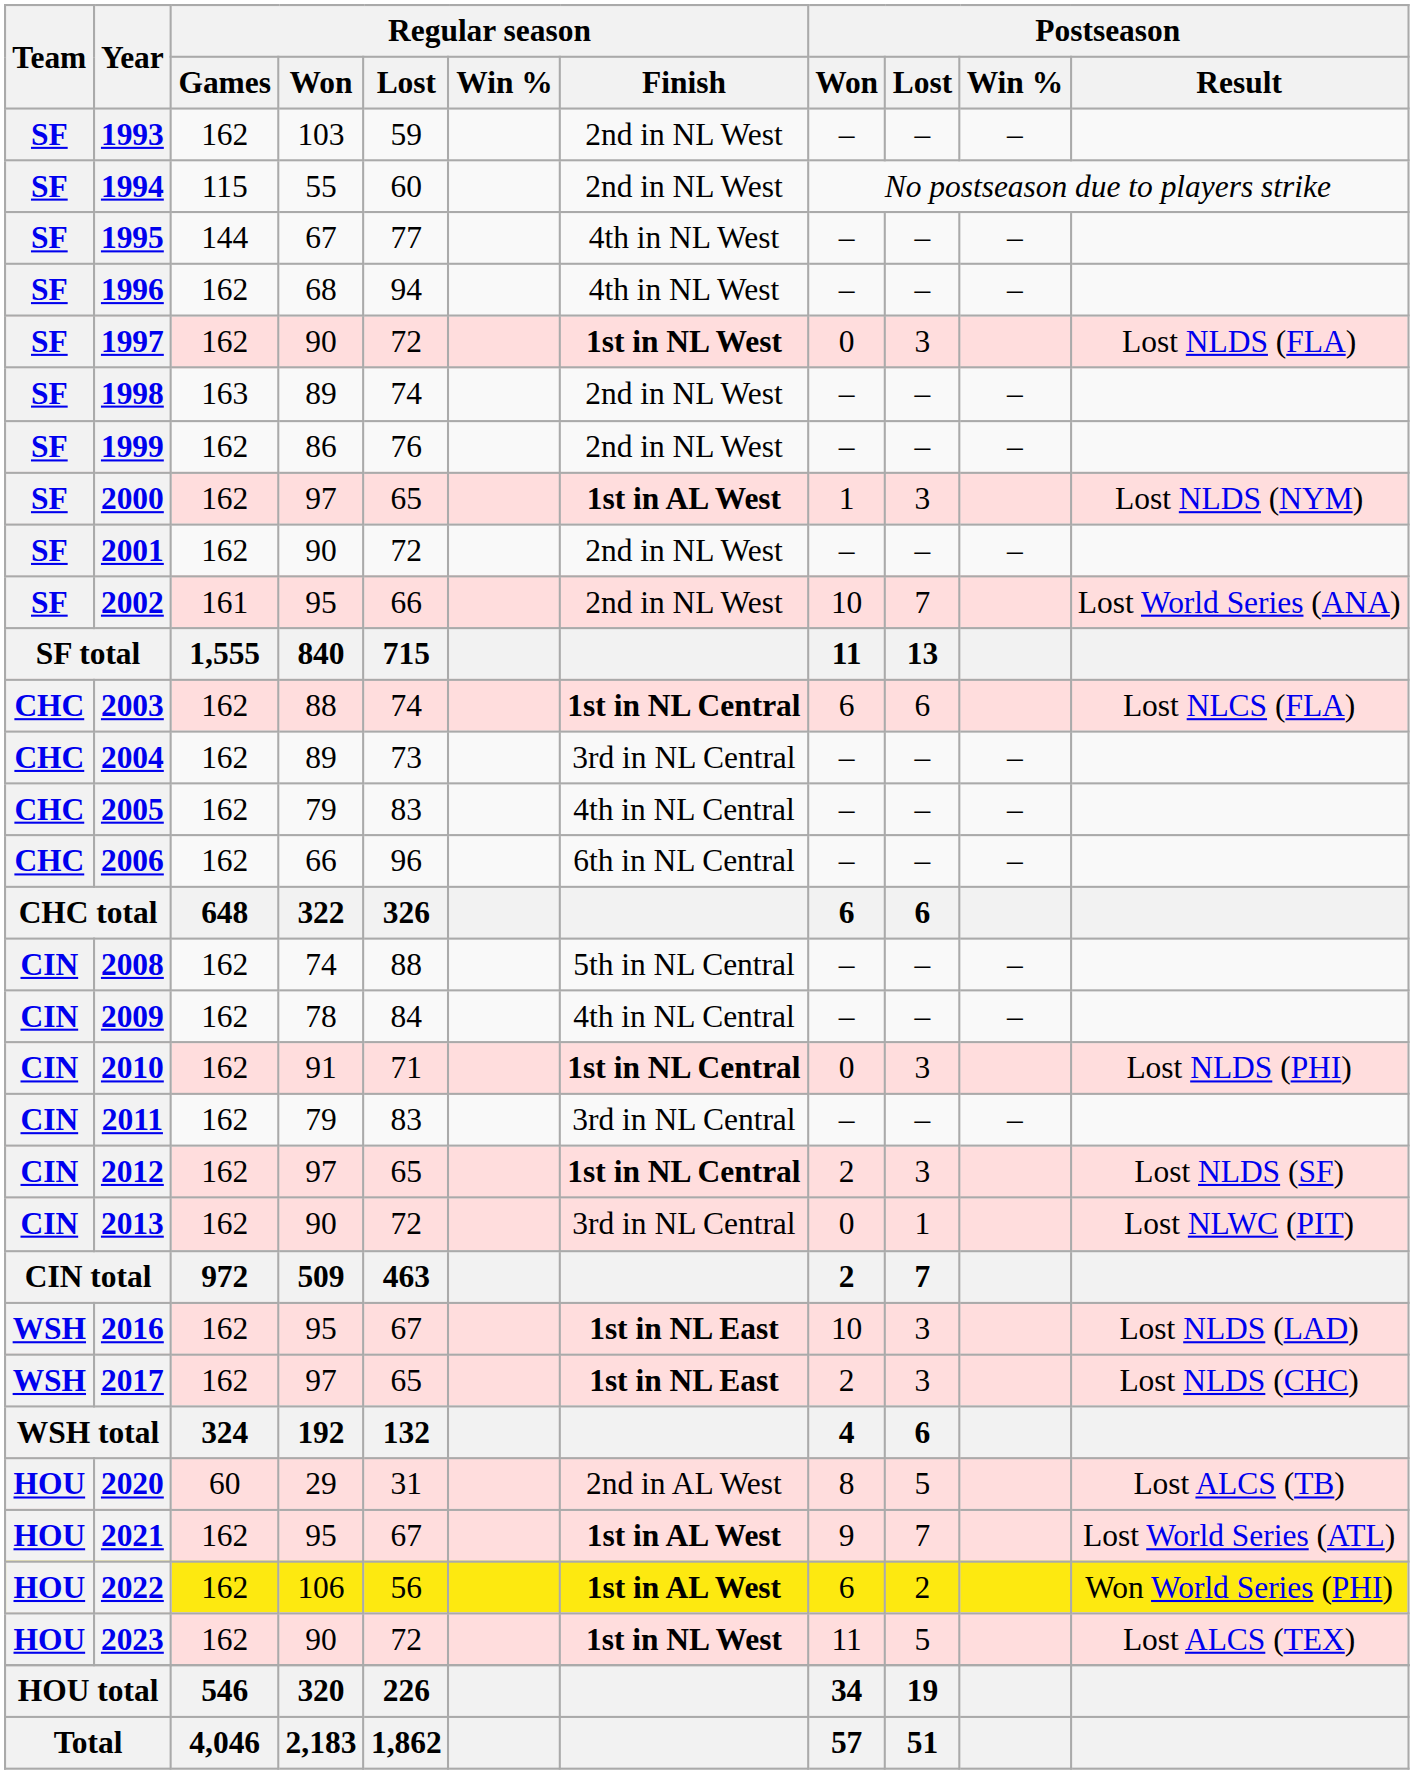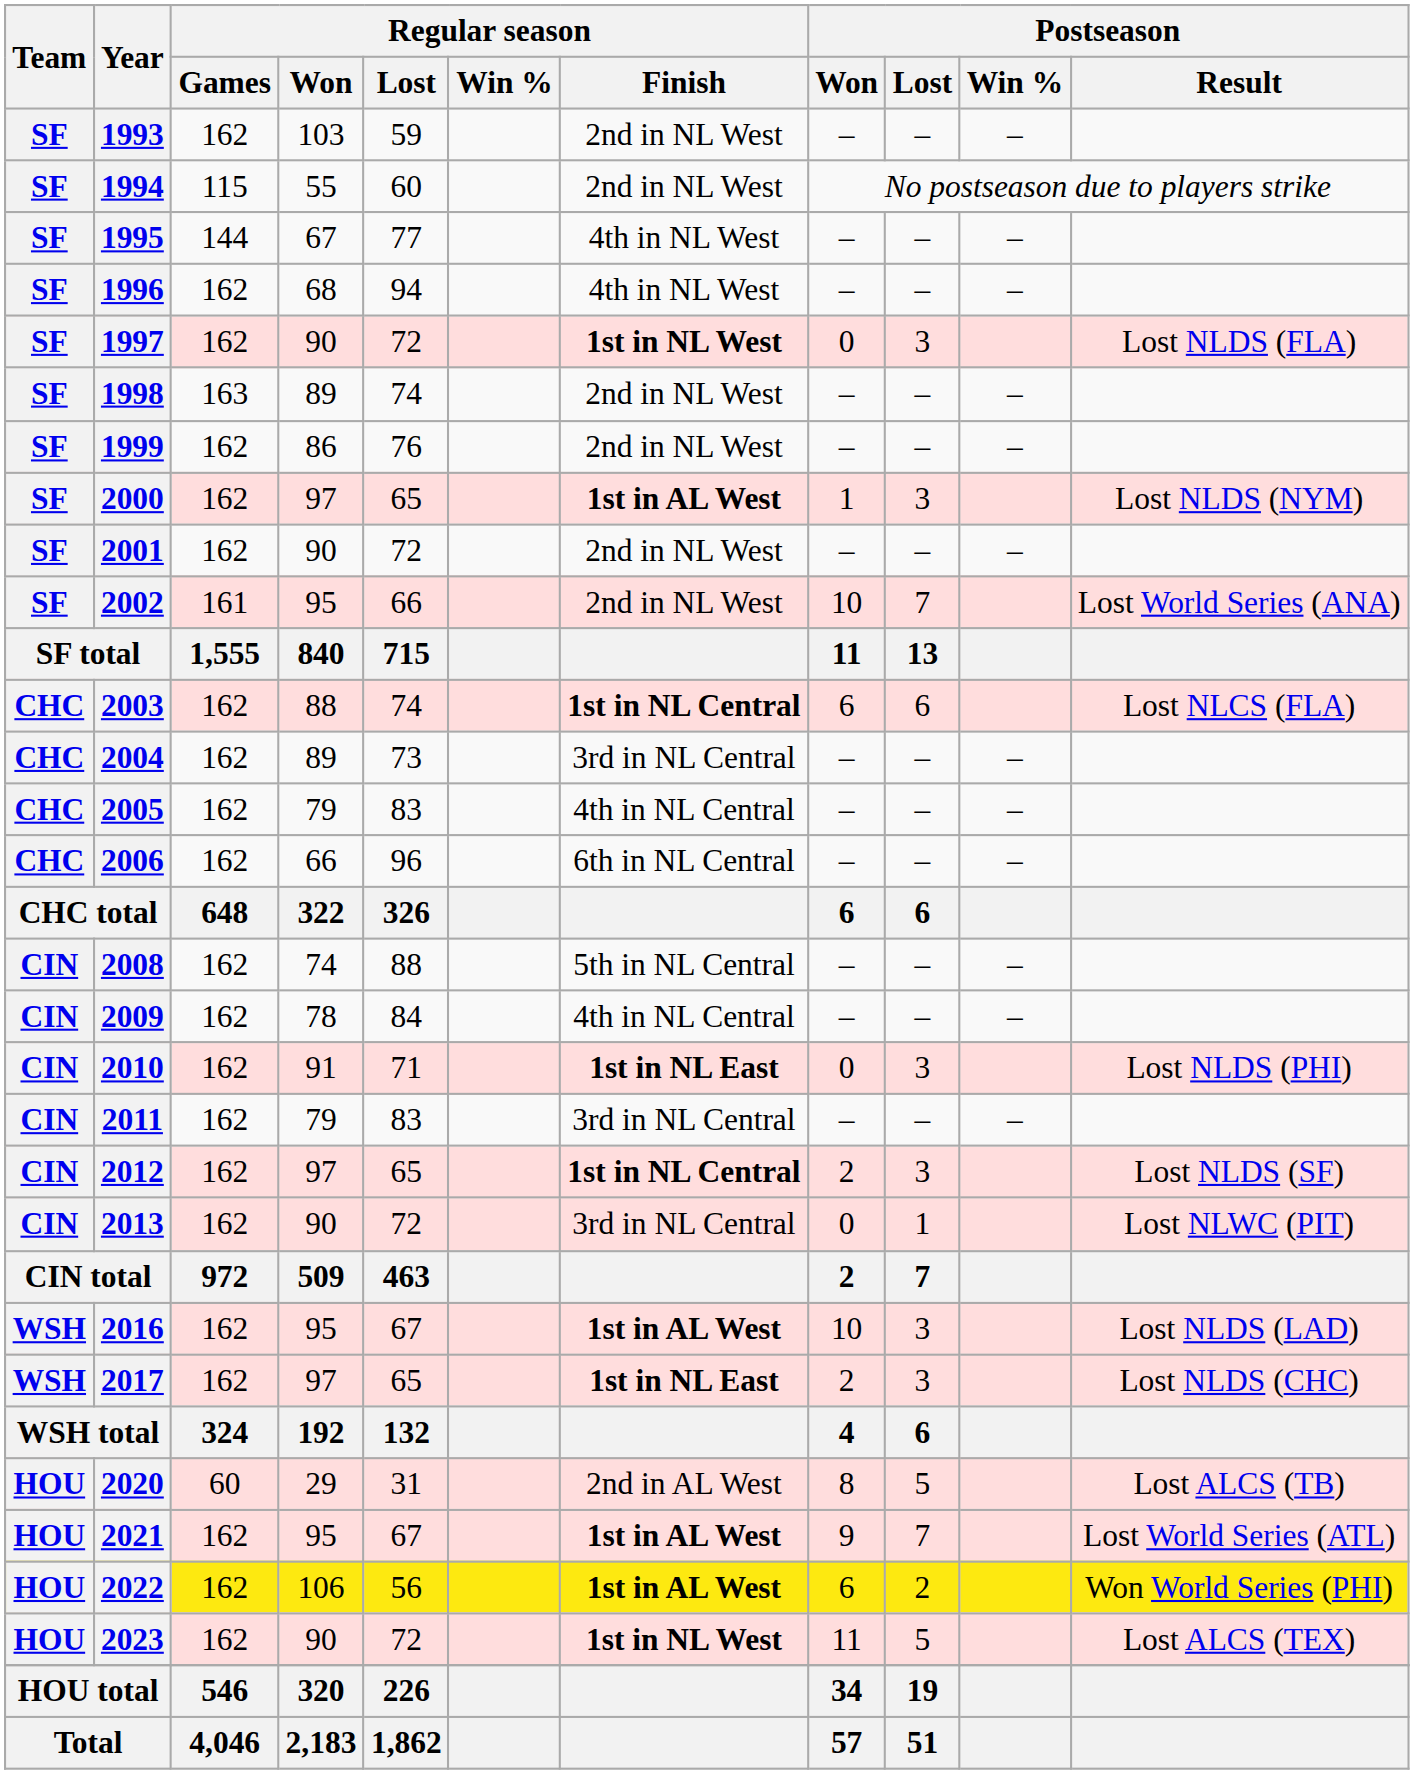 <table class="wikitable" style="font-size: 95%; text-align:center;">
 <tr>
 <th rowspan="2">Team</th>
 <th rowspan="2">Year</th>
 <th colspan="5">Regular season</th>
 <th colspan="4">Postseason</th>
 </tr>
 <tr>
 <th>Games</th>
 <th>Won</th>
 <th>Lost</th>
 <th>Win %</th>
 <th>Finish</th>
 <th>Won</th>
 <th>Lost</th>
 <th>Win %</th>
 <th>Result</th>
 </tr>
 <tr>
 <th><a href='#'>SF</a></th>
 <th><a href='#'>1993</a></th>
 <td>162</td>
 <td>103</td>
 <td>59</td>
 <td></td>
 <td>2nd in NL West</td>
 <td>–</td>
 <td>–</td>
 <td>–</td>
 <td></td>
 </tr>
 <tr>
 <th><a href='#'>SF</a></th>
 <th><a href='#'>1994</a></th>
 <td>115</td>
 <td>55</td>
 <td>60</td>
 <td></td>
 <td>2nd in NL West</td>
 <td colspan="4"><em>No postseason due to players strike</em></td>
 </tr>
 <tr>
 <th><a href='#'>SF</a></th>
 <th><a href='#'>1995</a></th>
 <td>144</td>
 <td>67</td>
 <td>77</td>
 <td></td>
 <td>4th in NL West</td>
 <td>–</td>
 <td>–</td>
 <td>–</td>
 <td></td>
 </tr>
 <tr>
 <th><a href='#'>SF</a></th>
 <th><a href='#'>1996</a></th>
 <td>162</td>
 <td>68</td>
 <td>94</td>
 <td></td>
 <td>4th in NL West</td>
 <td>–</td>
 <td>–</td>
 <td>–</td>
 <td></td>
 </tr>
 <tr ! style="background:#fdd;">
 <th><a href='#'>SF</a></th>
 <th><a href='#'>1997</a></th>
 <td>162</td>
 <td>90</td>
 <td>72</td>
 <td></td>
 <td><strong>1st in NL West</strong></td>
 <td>0</td>
 <td>3</td>
 <td></td>
 <td>Lost <a href='#'>NLDS</a> (<a href='#'>FLA</a>)</td>
 </tr>
 <tr>
 <th><a href='#'>SF</a></th>
 <th><a href='#'>1998</a></th>
 <td>163</td>
 <td>89</td>
 <td>74</td>
 <td></td>
 <td>2nd in NL West</td>
 <td>–</td>
 <td>–</td>
 <td>–</td>
 <td></td>
 </tr>
 <tr>
 <th><a href='#'>SF</a></th>
 <th><a href='#'>1999</a></th>
 <td>162</td>
 <td>86</td>
 <td>76</td>
 <td></td>
 <td>2nd in NL West</td>
 <td>–</td>
 <td>–</td>
 <td>–</td>
 <td></td>
 </tr>
 <tr ! style="background:#fdd;">
 <th><a href='#'>SF</a></th>
 <th><a href='#'>2000</a></th>
 <td>162</td>
 <td>97</td>
 <td>65</td>
 <td></td>
 <td><strong>1st in AL West</strong></td>
 <td>1</td>
 <td>3</td>
 <td></td>
 <td>Lost <a href='#'>NLDS</a> (<a href='#'>NYM</a>)</td>
 </tr>
 <tr>
 <th><a href='#'>SF</a></th>
 <th><a href='#'>2001</a></th>
 <td>162</td>
 <td>90</td>
 <td>72</td>
 <td></td>
 <td>2nd in NL West</td>
 <td>–</td>
 <td>–</td>
 <td>–</td>
 <td></td>
 </tr>
 <tr ! style="background:#fdd;">
 <th><a href='#'>SF</a></th>
 <th><a href='#'>2002</a></th>
 <td>161</td>
 <td>95</td>
 <td>66</td>
 <td></td>
 <td>2nd in NL West</td>
 <td>10</td>
 <td>7</td>
 <td></td>
 <td>Lost <a href='#'>World Series</a> (<a href='#'>ANA</a>)</td>
 </tr>
 <tr>
 <th colspan="2">SF total</th>
 <th>1,555</th>
 <th>840</th>
 <th>715</th>
 <th></th>
 <th></th>
 <th>11</th>
 <th>13</th>
 <th></th>
 <th></th>
 </tr>
 <tr ! style="background:#fdd;">
 <th><a href='#'>CHC</a></th>
 <th><a href='#'>2003</a></th>
 <td>162</td>
 <td>88</td>
 <td>74</td>
 <td></td>
 <td><strong>1st in NL Central</strong></td>
 <td>6</td>
 <td>6</td>
 <td></td>
 <td>Lost <a href='#'>NLCS</a> (<a href='#'>FLA</a>)</td>
 </tr>
 <tr>
 <th><a href='#'>CHC</a></th>
 <th><a href='#'>2004</a></th>
 <td>162</td>
 <td>89</td>
 <td>73</td>
 <td></td>
 <td>3rd in NL Central</td>
 <td>–</td>
 <td>–</td>
 <td>–</td>
 <td></td>
 </tr>
 <tr>
 <th><a href='#'>CHC</a></th>
 <th><a href='#'>2005</a></th>
 <td>162</td>
 <td>79</td>
 <td>83</td>
 <td></td>
 <td>4th in NL Central</td>
 <td>–</td>
 <td>–</td>
 <td>–</td>
 <td></td>
 </tr>
 <tr>
 <th><a href='#'>CHC</a></th>
 <th><a href='#'>2006</a></th>
 <td>162</td>
 <td>66</td>
 <td>96</td>
 <td></td>
 <td>6th in NL Central</td>
 <td>–</td>
 <td>–</td>
 <td>–</td>
 <td></td>
 </tr>
 <tr>
 <th colspan="2">CHC total</th>
 <th>648</th>
 <th>322</th>
 <th>326</th>
 <th></th>
 <th></th>
 <th>6</th>
 <th>6</th>
 <th></th>
 <th></th>
 </tr>
 <tr>
 <th><a href='#'>CIN</a></th>
 <th><a href='#'>2008</a></th>
 <td>162</td>
 <td>74</td>
 <td>88</td>
 <td></td>
 <td>5th in NL Central</td>
 <td>–</td>
 <td>–</td>
 <td>–</td>
 <td></td>
 </tr>
 <tr>
 <th><a href='#'>CIN</a></th>
 <th><a href='#'>2009</a></th>
 <td>162</td>
 <td>78</td>
 <td>84</td>
 <td></td>
 <td>4th in NL Central</td>
 <td>–</td>
 <td>–</td>
 <td>–</td>
 <td></td>
 </tr>
 <tr ! style="background:#fdd;">
 <th><a href='#'>CIN</a></th>
 <th><a href='#'>2010</a></th>
 <td>162</td>
 <td>91</td>
 <td>71</td>
 <td></td>
-<td><strong>1st in NL Central</strong></td>
+<td><strong>1st in NL East</strong></td>
 <td>0</td>
 <td>3</td>
 <td></td>
 <td>Lost <a href='#'>NLDS</a> (<a href='#'>PHI</a>)</td>
 </tr>
 <tr>
 <th><a href='#'>CIN</a></th>
 <th><a href='#'>2011</a></th>
 <td>162</td>
 <td>79</td>
 <td>83</td>
 <td></td>
 <td>3rd in NL Central</td>
 <td>–</td>
 <td>–</td>
 <td>–</td>
 <td></td>
 </tr>
 <tr ! style="background:#fdd;">
 <th><a href='#'>CIN</a></th>
 <th><a href='#'>2012</a></th>
 <td>162</td>
 <td>97</td>
 <td>65</td>
 <td></td>
 <td><strong>1st in NL Central</strong></td>
 <td>2</td>
 <td>3</td>
 <td></td>
 <td>Lost <a href='#'>NLDS</a> (<a href='#'>SF</a>)</td>
 </tr>
 <tr ! style="background:#fdd;">
 <th><a href='#'>CIN</a></th>
 <th><a href='#'>2013</a></th>
 <td>162</td>
 <td>90</td>
 <td>72</td>
 <td></td>
 <td>3rd in NL Central</td>
 <td>0</td>
 <td>1</td>
 <td></td>
 <td>Lost <a href='#'>NLWC</a> (<a href='#'>PIT</a>)</td>
 </tr>
 <tr>
 <th colspan="2">CIN total</th>
 <th>972</th>
 <th>509</th>
 <th>463</th>
 <th></th>
 <th></th>
 <th>2</th>
 <th>7</th>
 <th></th>
 <th></th>
 </tr>
 <tr ! style="background:#fdd;">
 <th><a href='#'>WSH</a></th>
 <th><a href='#'>2016</a></th>
 <td>162</td>
 <td>95</td>
 <td>67</td>
 <td></td>
-<td><strong>1st in NL East</strong></td>
+<td><strong>1st in AL West</strong></td>
 <td>10</td>
 <td>3</td>
 <td></td>
 <td>Lost <a href='#'>NLDS</a> (<a href='#'>LAD</a>)</td>
 </tr>
 <tr ! style="background:#fdd;">
 <th><a href='#'>WSH</a></th>
 <th><a href='#'>2017</a></th>
 <td>162</td>
 <td>97</td>
 <td>65</td>
 <td></td>
 <td><strong>1st in NL East</strong></td>
 <td>2</td>
 <td>3</td>
 <td></td>
 <td>Lost <a href='#'>NLDS</a> (<a href='#'>CHC</a>)</td>
 </tr>
 <tr>
 <th colspan="2">WSH total</th>
 <th>324</th>
 <th>192</th>
 <th>132</th>
 <th></th>
 <th></th>
 <th>4</th>
 <th>6</th>
 <th></th>
 <th></th>
 </tr>
 <tr ! style="background:#fdd;">
 <th><a href='#'>HOU</a></th>
 <th><a href='#'>2020</a></th>
 <td>60</td>
 <td>29</td>
 <td>31</td>
 <td></td>
 <td>2nd in AL West</td>
 <td>8</td>
 <td>5</td>
 <td></td>
 <td>Lost <a href='#'>ALCS</a> (<a href='#'>TB</a>)</td>
 </tr>
 <tr ! style="background:#fdd;">
 <th><a href='#'>HOU</a></th>
 <th><a href='#'>2021</a></th>
 <td>162</td>
 <td>95</td>
 <td>67</td>
 <td></td>
 <td><strong>1st in AL West</strong></td>
 <td>9</td>
 <td>7</td>
 <td></td>
 <td>Lost <a href='#'>World Series</a> (<a href='#'>ATL</a>)</td>
 </tr>
 <tr ! style="background:#FDE910;">
 <th><a href='#'>HOU</a></th>
 <th><a href='#'>2022</a></th>
 <td>162</td>
 <td>106</td>
 <td>56</td>
 <td></td>
 <td><strong>1st in AL West</strong></td>
 <td>6</td>
 <td>2</td>
 <td></td>
 <td>Won <a href='#'>World Series</a> (<a href='#'>PHI</a>)</td>
 </tr>
 <tr ! style="background:#fdd;">
 <th><a href='#'>HOU</a></th>
 <th><a href='#'>2023</a></th>
 <td>162</td>
 <td>90</td>
 <td>72</td>
 <td></td>
 <td><strong>1st in NL West</strong></td>
 <td>11</td>
 <td>5</td>
 <td></td>
 <td>Lost <a href='#'>ALCS</a> (<a href='#'>TEX</a>)</td>
 </tr>
 <tr>
 </tr>
 <tr>
 <th colspan="2">HOU total</th>
 <th>546</th>
 <th>320</th>
 <th>226</th>
 <th></th>
 <th></th>
 <th>34</th>
 <th>19</th>
 <th></th>
 <th></th>
 </tr>
 <tr>
 <th colspan="2">Total</th>
 <th>4,046</th>
 <th>2,183</th>
 <th>1,862</th>
 <th></th>
 <th></th>
 <th>57</th>
 <th>51</th>
 <th></th>
 <th></th>
 </tr>
 </table>
